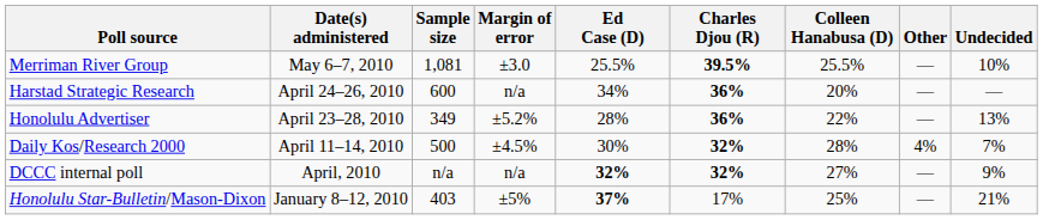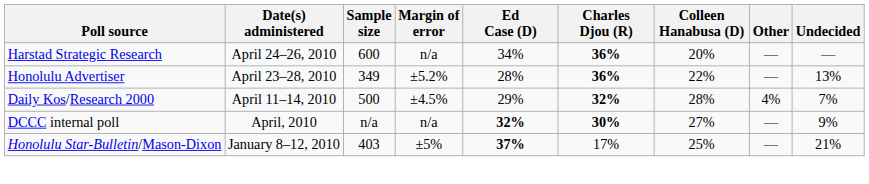 <table class="wikitable" style="text-align:center">
 <tr style="vertical-align:bottom;">
 <th>Poll source</th>
 <th>Date(s)<br> administered</th>
 <th>Sample<br>size</th>
 <th>Margin of<br>error</th>
 <th style="width:100px;">Ed<br>Case (D)</th>
 <th style="width:100px;">Charles<br>Djou (R)</th>
 <th style="width:100px;">Colleen<br>Hanabusa (D)</th>
 <th>Other</th>
 <th>Undecided</th>
-</tr>
-<tr>
-<td align=left><a href='#'>Merriman River Group</a></td>
-<td>May 6–7, 2010</td>
-<td>1,081</td>
-<td>±3.0</td>
-<td>25.5%</td>
-<td><strong>39.5%</strong></td>
-<td>25.5%</td>
-<td>—</td>
-<td>10%</td>
 </tr>
 <tr>
 <td align=left><a href='#'>Harstad Strategic Research</a></td>
 <td>April 24–26, 2010</td>
 <td>600</td>
 <td>n/a</td>
 <td>34%</td>
 <td><strong>36%</strong></td>
 <td>20%</td>
 <td>—</td>
 <td>—</td>
 </tr>
 <tr>
 <td align=left><a href='#'>Honolulu Advertiser</a></td>
 <td>April 23–28, 2010</td>
 <td>349</td>
 <td>±5.2%</td>
 <td>28%</td>
 <td><strong>36%</strong></td>
 <td>22%</td>
 <td>—</td>
 <td>13%</td>
 </tr>
 <tr>
 <td align=left><a href='#'>Daily Kos</a>/<a href='#'>Research 2000</a></td>
 <td>April 11–14, 2010</td>
 <td>500</td>
 <td>±4.5%</td>
-<td>30%</td>
+<td>29%</td>
 <td><strong>32%</strong></td>
 <td>28%</td>
 <td>4%</td>
 <td>7%</td>
 </tr>
 <tr>
 <td align=left><a href='#'>DCCC</a> internal poll</td>
 <td>April, 2010</td>
 <td>n/a</td>
 <td>n/a</td>
 <td><strong>32%</strong></td>
-<td><strong>32%</strong></td>
+<td><strong>30%</strong></td>
 <td>27%</td>
 <td>—</td>
 <td>9%</td>
 </tr>
 <tr>
 <td align=left><em><a href='#'>Honolulu Star-Bulletin</a></em>/<a href='#'>Mason-Dixon</a></td>
 <td>January 8–12, 2010</td>
 <td>403</td>
 <td>±5%</td>
 <td><strong>37%</strong></td>
 <td>17%</td>
 <td>25%</td>
 <td>—</td>
 <td>21%</td>
 </tr>
 </table>
